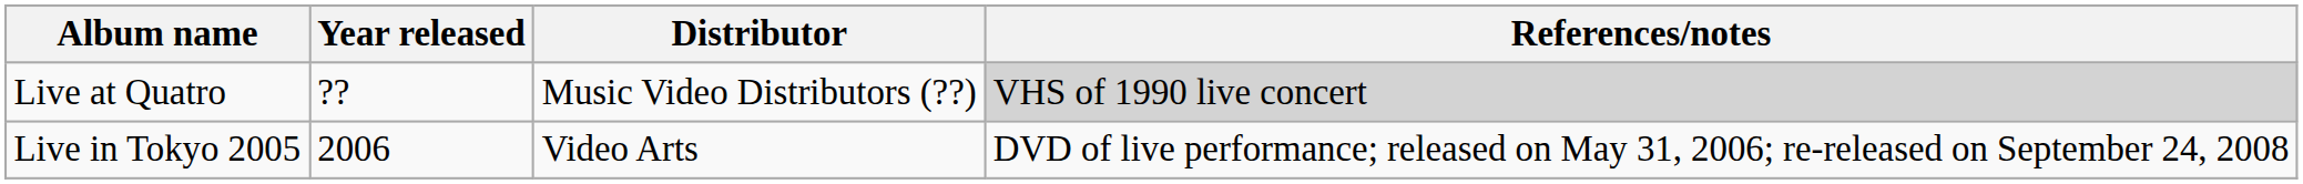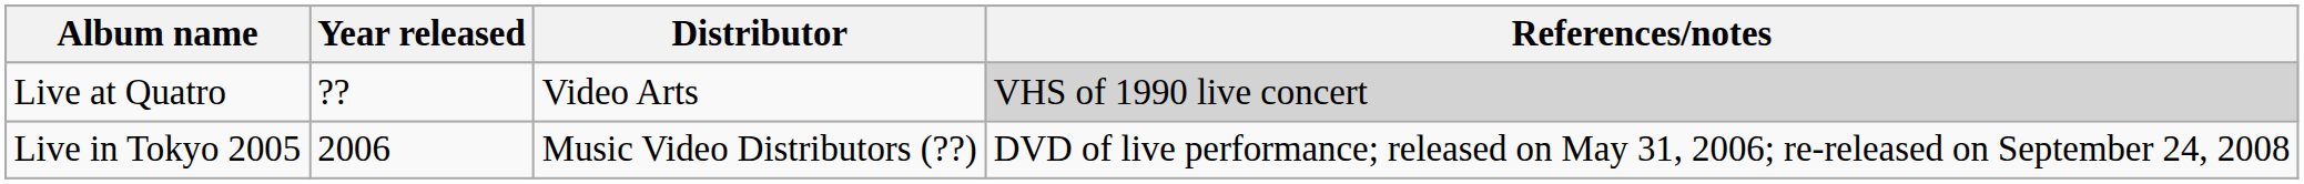 <table class=wikitable>
 <tr>
 <th>Album name</th>
 <th>Year released</th>
 <th>Distributor</th>
 <th>References/notes</th>
 </tr>
 <tr>
 <td>Live at Quatro</td>
 <td>??</td>
-<td>Music Video Distributors (??)</td>
+<td>Video Arts</td>
 <td style="background: lightgrey;">VHS of 1990 live concert</td>
 </tr>
 <tr>
 <td>Live in Tokyo 2005</td>
 <td>2006</td>
-<td>Video Arts</td>
+<td>Music Video Distributors (??)</td>
 <td>DVD of live performance; released on May 31, 2006; re-released on September 24, 2008</td>
 </tr>
 </table>
